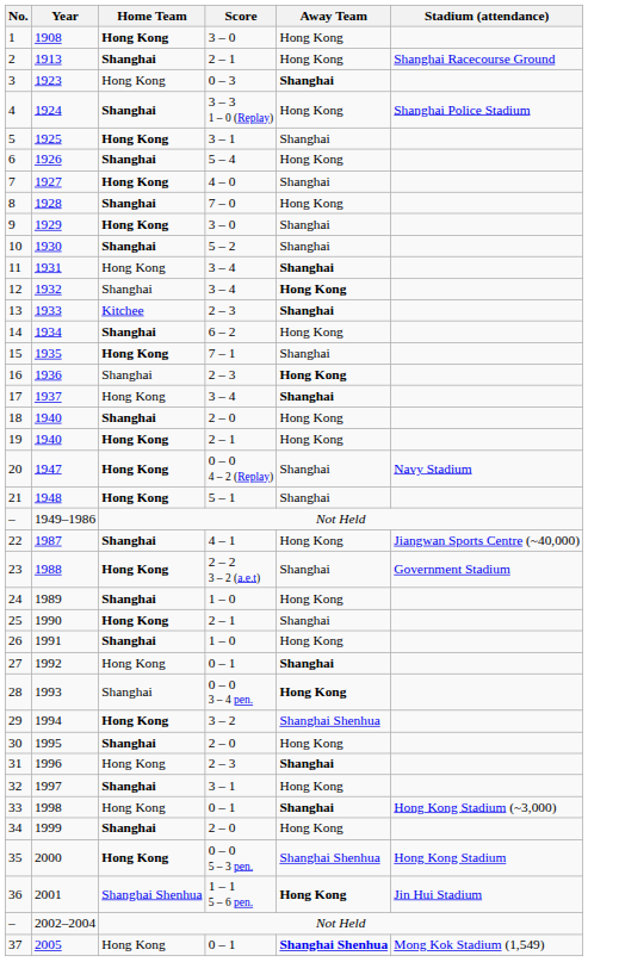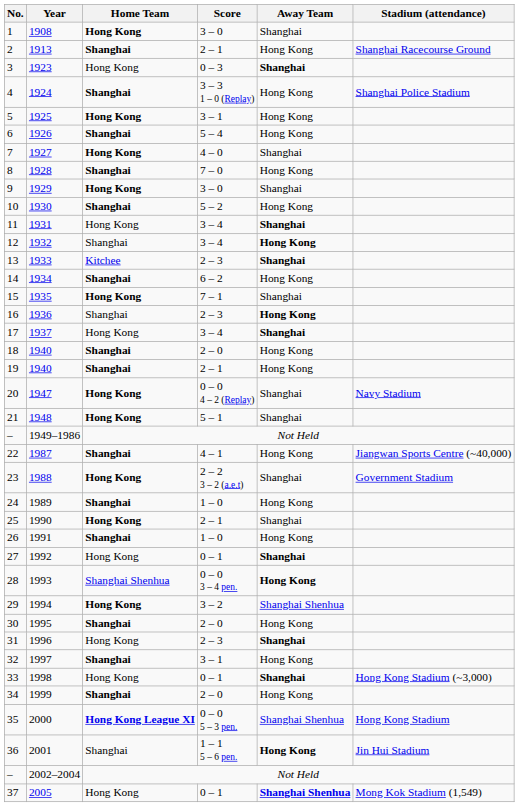 <table class="wikitable">
 <tr>
 <th>No.</th>
 <th>Year</th>
 <th>Home Team</th>
 <th>Score</th>
 <th>Away Team</th>
 <th>Stadium (attendance)</th>
 </tr>
 <tr>
 <td>1</td>
 <td><a href='#'>1908</a></td>
 <td><strong>Hong Kong</strong></td>
 <td>3 – 0</td>
-<td>Hong Kong</td>
+<td>Shanghai</td>
 <td></td>
 </tr>
 <tr>
 <td>2</td>
 <td><a href='#'>1913</a></td>
 <td><strong>Shanghai</strong></td>
 <td>2 – 1</td>
 <td>Hong Kong</td>
 <td><a href='#'>Shanghai Racecourse Ground</a></td>
 </tr>
 <tr>
 <td>3</td>
 <td><a href='#'>1923</a></td>
 <td>Hong Kong</td>
 <td>0 – 3</td>
 <td><strong>Shanghai</strong></td>
 <td></td>
 </tr>
 <tr>
 <td>4</td>
 <td><a href='#'>1924</a></td>
 <td><strong>Shanghai</strong></td>
 <td>3 – 3<br><small>1 – 0 (<a href='#'>Replay</a>)</small></td>
 <td>Hong Kong</td>
 <td><a href='#'>Shanghai Police Stadium</a></td>
 </tr>
 <tr>
 <td>5</td>
 <td><a href='#'>1925</a></td>
 <td><strong>Hong Kong</strong></td>
 <td>3 – 1</td>
-<td>Shanghai</td>
+<td>Hong Kong</td>
 <td></td>
 </tr>
 <tr>
 <td>6</td>
 <td><a href='#'>1926</a></td>
 <td><strong>Shanghai</strong></td>
 <td>5 – 4</td>
 <td>Hong Kong</td>
 <td></td>
 </tr>
 <tr>
 <td>7</td>
 <td><a href='#'>1927</a></td>
 <td><strong>Hong Kong</strong></td>
 <td>4 – 0</td>
 <td>Shanghai</td>
 <td></td>
 </tr>
 <tr>
 <td>8</td>
 <td><a href='#'>1928</a></td>
 <td><strong>Shanghai</strong></td>
 <td>7 – 0</td>
 <td>Hong Kong</td>
 <td></td>
 </tr>
 <tr>
 <td>9</td>
 <td><a href='#'>1929</a></td>
 <td><strong>Hong Kong</strong></td>
 <td>3 – 0</td>
 <td>Shanghai</td>
 <td></td>
 </tr>
 <tr>
 <td>10</td>
 <td><a href='#'>1930</a></td>
 <td><strong>Shanghai</strong></td>
 <td>5 – 2</td>
-<td>Shanghai</td>
+<td>Hong Kong</td>
 <td></td>
 </tr>
 <tr>
 <td>11</td>
 <td><a href='#'>1931</a></td>
 <td>Hong Kong</td>
 <td>3 – 4</td>
 <td><strong>Shanghai</strong></td>
 <td></td>
 </tr>
 <tr>
 <td>12</td>
 <td><a href='#'>1932</a></td>
 <td>Shanghai</td>
 <td>3 – 4</td>
 <td><strong>Hong Kong</strong></td>
 <td></td>
 </tr>
 <tr>
 <td>13</td>
 <td><a href='#'>1933</a></td>
 <td><a href='#'>Kitchee</a></td>
 <td>2 – 3</td>
 <td><strong>Shanghai</strong></td>
 <td></td>
 </tr>
 <tr>
 <td>14</td>
 <td><a href='#'>1934</a></td>
 <td><strong>Shanghai</strong></td>
 <td>6 – 2</td>
 <td>Hong Kong</td>
 <td></td>
 </tr>
 <tr>
 <td>15</td>
 <td><a href='#'>1935</a></td>
 <td><strong>Hong Kong</strong></td>
 <td>7 – 1</td>
 <td>Shanghai</td>
 <td></td>
 </tr>
 <tr>
 <td>16</td>
 <td><a href='#'>1936</a></td>
 <td>Shanghai</td>
 <td>2 – 3</td>
 <td><strong>Hong Kong</strong></td>
 <td></td>
 </tr>
 <tr>
 <td>17</td>
 <td><a href='#'>1937</a></td>
 <td>Hong Kong</td>
 <td>3 – 4</td>
 <td><strong>Shanghai</strong></td>
 <td></td>
 </tr>
 <tr>
 <td>18</td>
 <td><a href='#'>1940</a></td>
 <td><strong>Shanghai</strong></td>
 <td>2 – 0</td>
 <td>Hong Kong</td>
 <td></td>
 </tr>
 <tr>
 <td>19</td>
 <td><a href='#'>1940</a></td>
-<td><strong>Hong Kong</strong></td>
+<td><strong>Shanghai</strong></td>
 <td>2 – 1</td>
 <td>Hong Kong</td>
 <td></td>
 </tr>
 <tr>
 <td>20</td>
 <td><a href='#'>1947</a></td>
 <td><strong>Hong Kong</strong></td>
 <td>0 – 0<br><small>4 – 2 (<a href='#'>Replay</a>)</small></td>
 <td>Shanghai</td>
 <td><a href='#'>Navy Stadium</a></td>
 </tr>
 <tr>
 <td>21</td>
 <td><a href='#'>1948</a></td>
 <td><strong>Hong Kong</strong></td>
 <td>5 – 1</td>
 <td>Shanghai</td>
 <td></td>
 </tr>
 <tr>
 <td>–</td>
 <td>1949–1986</td>
 <td colspan=4 align=center><em>Not Held</em></td>
 </tr>
 <tr>
 <td>22</td>
 <td><a href='#'>1987</a></td>
 <td><strong>Shanghai</strong></td>
 <td>4 – 1</td>
 <td>Hong Kong</td>
 <td><a href='#'>Jiangwan Sports Centre</a> (~40,000)</td>
 </tr>
 <tr>
 <td>23</td>
 <td><a href='#'>1988</a></td>
 <td><strong>Hong Kong</strong></td>
 <td>2 – 2<br><small>3 – 2 (<a href='#'>a.e.t</a>)</small></td>
 <td>Shanghai</td>
 <td><a href='#'>Government Stadium</a></td>
 </tr>
 <tr>
 <td>24</td>
 <td>1989</td>
 <td><strong>Shanghai</strong></td>
 <td>1 – 0</td>
 <td>Hong Kong</td>
 <td></td>
 </tr>
 <tr>
 <td>25</td>
 <td>1990</td>
 <td><strong>Hong Kong</strong></td>
 <td>2 – 1</td>
 <td>Shanghai</td>
 <td></td>
 </tr>
 <tr>
 <td>26</td>
 <td>1991</td>
 <td><strong>Shanghai</strong></td>
 <td>1 – 0</td>
 <td>Hong Kong</td>
 <td></td>
 </tr>
 <tr>
 <td>27</td>
 <td>1992</td>
 <td>Hong Kong</td>
 <td>0 – 1</td>
 <td><strong>Shanghai</strong></td>
 <td></td>
 </tr>
 <tr>
 <td>28</td>
 <td>1993</td>
-<td>Shanghai</td>
+<td><a href='#'>Shanghai Shenhua</a></td>
 <td>0 – 0<br><small>3 – 4 <a href='#'>pen.</a></small></td>
 <td><strong>Hong Kong</strong></td>
 <td></td>
 </tr>
 <tr>
 <td>29</td>
 <td>1994</td>
 <td><strong>Hong Kong</strong></td>
 <td>3 – 2</td>
 <td><a href='#'>Shanghai Shenhua</a></td>
 <td></td>
 </tr>
 <tr>
 <td>30</td>
 <td>1995</td>
 <td><strong>Shanghai</strong></td>
 <td>2 – 0</td>
 <td>Hong Kong</td>
 <td></td>
 </tr>
 <tr>
 <td>31</td>
 <td>1996</td>
 <td>Hong Kong</td>
 <td>2 – 3</td>
 <td><strong>Shanghai</strong></td>
 <td></td>
 </tr>
 <tr>
 <td>32</td>
 <td>1997</td>
 <td><strong>Shanghai</strong></td>
 <td>3 – 1</td>
 <td>Hong Kong</td>
 <td></td>
 </tr>
 <tr>
 <td>33</td>
 <td>1998</td>
 <td>Hong Kong</td>
 <td>0 – 1 </td>
 <td><strong>Shanghai</strong></td>
 <td><a href='#'>Hong Kong Stadium</a> (~3,000)</td>
 </tr>
 <tr>
 <td>34</td>
 <td>1999</td>
 <td><strong>Shanghai</strong></td>
 <td>2 – 0</td>
 <td>Hong Kong</td>
 <td></td>
 </tr>
 <tr>
 <td>35</td>
 <td>2000</td>
-<td><strong>Hong Kong</strong></td>
+<td><strong><a href='#'>Hong Kong League XI</a></strong></td>
 <td>0 – 0<br><small>5 – 3 <a href='#'>pen.</a></small></td>
 <td><a href='#'>Shanghai Shenhua</a></td>
 <td><a href='#'>Hong Kong Stadium</a></td>
 </tr>
 <tr>
 <td>36</td>
 <td>2001</td>
-<td><a href='#'>Shanghai Shenhua</a></td>
+<td>Shanghai</td>
 <td>1 – 1<br><small>5 – 6 <a href='#'>pen.</a></small></td>
 <td><strong>Hong Kong</strong></td>
 <td><a href='#'>Jin Hui Stadium</a></td>
 </tr>
 <tr>
 <td>–</td>
 <td>2002–2004</td>
 <td colspan=4 align=center><em>Not Held</em></td>
 </tr>
 <tr>
 <td>37</td>
 <td><a href='#'>2005</a></td>
 <td>Hong Kong</td>
 <td>0 – 1</td>
 <td><strong><a href='#'>Shanghai Shenhua</a></strong></td>
 <td><a href='#'>Mong Kok Stadium</a> (1,549)</td>
 </tr>
 </table>
